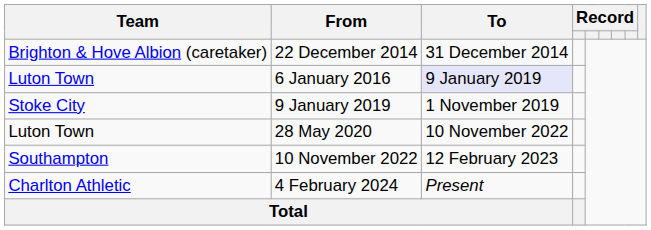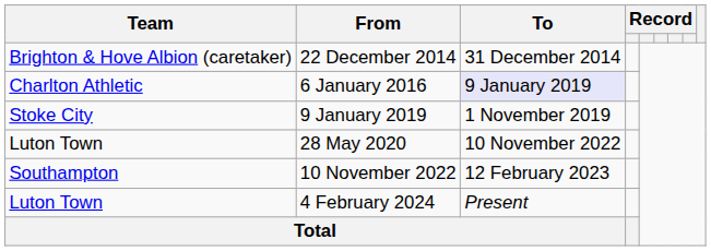 <table class="wikitable" style="text-align: center;">
 <tr>
 <th rowspan=2>Team</th>
 <th rowspan=2>From</th>
 <th rowspan=2>To</th>
 <th colspan=5>Record</th>
 <th rowspan=2></th>
 </tr>
 <tr>
 <th></th>
 <th></th>
 <th></th>
 <th></th>
 <th></th>
 </tr>
 <tr>
 <td align=left><a href='#'>Brighton & Hove Albion</a> (caretaker)</td>
 <td align=left>22 December 2014</td>
 <td align=left>31 December 2014<br></td>
 <td></td>
 </tr>
 <tr>
-<td align=left><a href='#'>Luton Town</a></td>
+<td align=left><a href='#'>Charlton Athletic</a></td>
 <td align=left>6 January 2016</td>
 <td align=left style="background: lavender;">9 January 2019<br></td>
 <td></td>
 </tr>
 <tr>
 <td align=left><a href='#'>Stoke City</a></td>
 <td align=left>9 January 2019</td>
 <td align=left>1 November 2019<br></td>
 <td></td>
 </tr>
 <tr>
 <td align=left>Luton Town</td>
 <td align=left>28 May 2020</td>
 <td align=left>10 November 2022<br></td>
 <td></td>
 </tr>
 <tr>
 <td align=left><a href='#'>Southampton</a></td>
 <td align=left>10 November 2022</td>
 <td align=left>12 February 2023<br></td>
 <td></td>
 </tr>
 <tr>
-<td align=left><a href='#'>Charlton Athletic</a></td>
+<td align=left><a href='#'>Luton Town</a></td>
 <td align=left>4 February 2024</td>
 <td align=left><em>Present</em><br></td>
 <td></td>
 </tr>
 <tr>
 <th colspan=3>Total<br></th>
 <th></th>
 </tr>
 </table>
